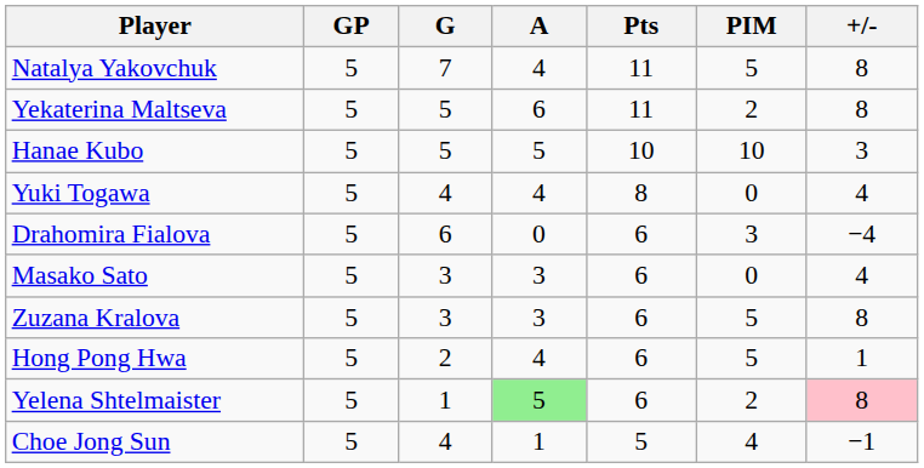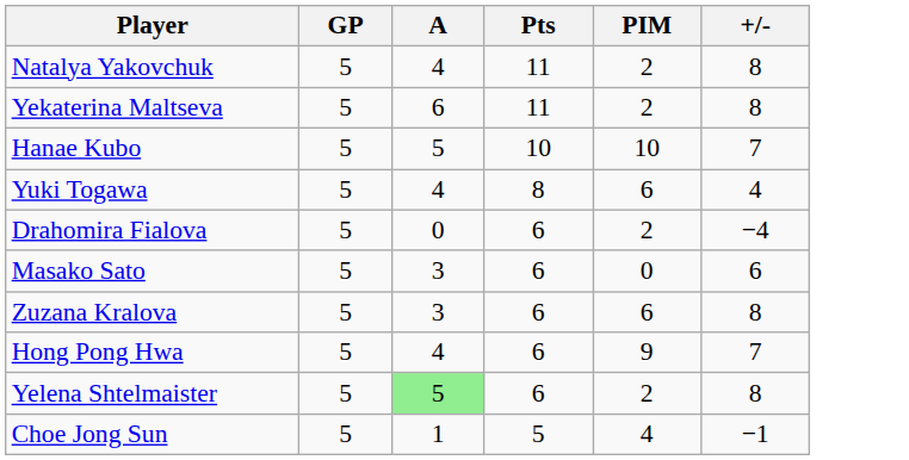 <table class="wikitable sortable" style="text-align:center;">
 <tr>
 <th width="175px">Player</th>
 <th width="50px">GP</th>
-<th width="50px">G</th>
 <th width="50px">A</th>
 <th width="60px">Pts</th>
 <th width="60px">PIM</th>
 <th width="60px">+/-</th>
 </tr>
 <tr align=center>
 <td align=left> <a href='#'>Natalya Yakovchuk</a></td>
 <td>5</td>
-<td>7</td>
 <td>4</td>
 <td>11</td>
-<td>5</td>
+<td>2</td>
 <td>8</td>
 </tr>
 <tr align=center>
 <td align=left> <a href='#'>Yekaterina Maltseva</a></td>
-<td>5</td>
 <td>5</td>
 <td>6</td>
 <td>11</td>
 <td>2</td>
 <td>8</td>
 </tr>
 <tr align=center>
 <td align=left> <a href='#'>Hanae Kubo</a></td>
 <td>5</td>
 <td>5</td>
-<td>5</td>
 <td>10</td>
 <td>10</td>
-<td>3</td>
+<td>7</td>
 </tr>
 <tr align=center>
 <td align=left> <a href='#'>Yuki Togawa</a></td>
 <td>5</td>
 <td>4</td>
-<td>4</td>
 <td>8</td>
-<td>0</td>
+<td>6</td>
 <td>4</td>
 </tr>
 <tr align=center>
 <td align=left> <a href='#'>Drahomira Fialova</a></td>
 <td>5</td>
-<td>6</td>
 <td>0</td>
 <td>6</td>
-<td>3</td>
+<td>2</td>
 <td>−4</td>
 </tr>
 <tr align=center>
 <td align=left> <a href='#'>Masako Sato</a></td>
 <td>5</td>
 <td>3</td>
-<td>3</td>
 <td>6</td>
 <td>0</td>
-<td>4</td>
+<td>6</td>
 </tr>
 <tr align=center>
 <td align=left> <a href='#'>Zuzana Kralova</a></td>
 <td>5</td>
 <td>3</td>
-<td>3</td>
 <td>6</td>
-<td>5</td>
+<td>6</td>
 <td>8</td>
 </tr>
 <tr align=center>
 <td align=left> <a href='#'>Hong Pong Hwa</a></td>
 <td>5</td>
-<td>2</td>
 <td>4</td>
 <td>6</td>
-<td>5</td>
-<td>1</td>
+<td>9</td>
+<td>7</td>
 </tr>
 <tr align=center>
 <td align=left> <a href='#'>Yelena Shtelmaister</a></td>
 <td>5</td>
-<td>1</td>
 <td style="background: lightgreen;">5</td>
 <td>6</td>
 <td>2</td>
-<td style="background: pink;">8</td>
+<td>8</td>
 </tr>
 <tr align=center>
 <td align=left> <a href='#'>Choe Jong Sun</a></td>
 <td>5</td>
-<td>4</td>
 <td>1</td>
 <td>5</td>
 <td>4</td>
 <td>−1</td>
 </tr>
 </table>
